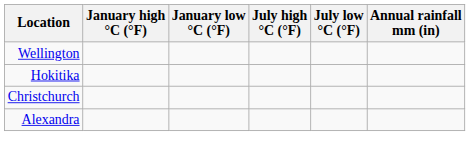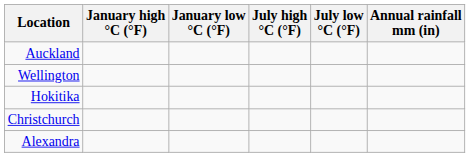 <table class="wikitable collapsible sortable"  style="text-align:right;">
 <tr>
 <th>Location</th>
 <th>January high<br>°C (°F)</th>
 <th>January low<br>°C (°F)</th>
 <th>July high<br>°C (°F)</th>
 <th>July low<br>°C (°F)</th>
 <th>Annual rainfall<br>mm (in)</th>
+</tr>
+<tr>
+<td><a href='#'>Auckland</a></td>
+<td></td>
+<td></td>
+<td></td>
+<td></td>
+<td></td>
 </tr>
 <tr>
 <td><a href='#'>Wellington</a></td>
 <td></td>
 <td></td>
 <td></td>
 <td></td>
 <td></td>
 </tr>
 <tr>
 <td><a href='#'>Hokitika</a></td>
 <td></td>
 <td></td>
 <td></td>
 <td></td>
 <td></td>
 </tr>
 <tr>
 <td><a href='#'>Christchurch</a></td>
 <td></td>
 <td></td>
 <td></td>
 <td></td>
 <td></td>
 </tr>
 <tr>
 <td><a href='#'>Alexandra</a></td>
 <td></td>
 <td></td>
 <td></td>
 <td></td>
 <td></td>
 </tr>
 </table>
